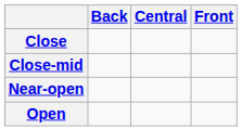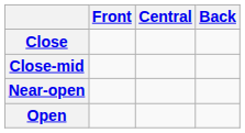 <table class="wikitable" style="text-align:center;">
 <tr>
 <th></th>
+<th><a href='#'>Front</a></th>
+<th><a href='#'>Central</a></th>
 <th><a href='#'>Back</a></th>
-<th><a href='#'>Central</a></th>
-<th><a href='#'>Front</a></th>
 </tr>
 <tr>
 <th><a href='#'>Close</a></th>
 <td></td>
 <td></td>
 <td></td>
 </tr>
 <tr>
 <th><a href='#'>Close-mid</a></th>
 <td></td>
 <td></td>
 <td></td>
 </tr>
 <tr>
 <th><a href='#'>Near-open</a></th>
 <td></td>
 <td></td>
 <td></td>
 </tr>
 <tr>
 <th><a href='#'>Open</a></th>
 <td></td>
 <td></td>
 <td></td>
 </tr>
 </table>
